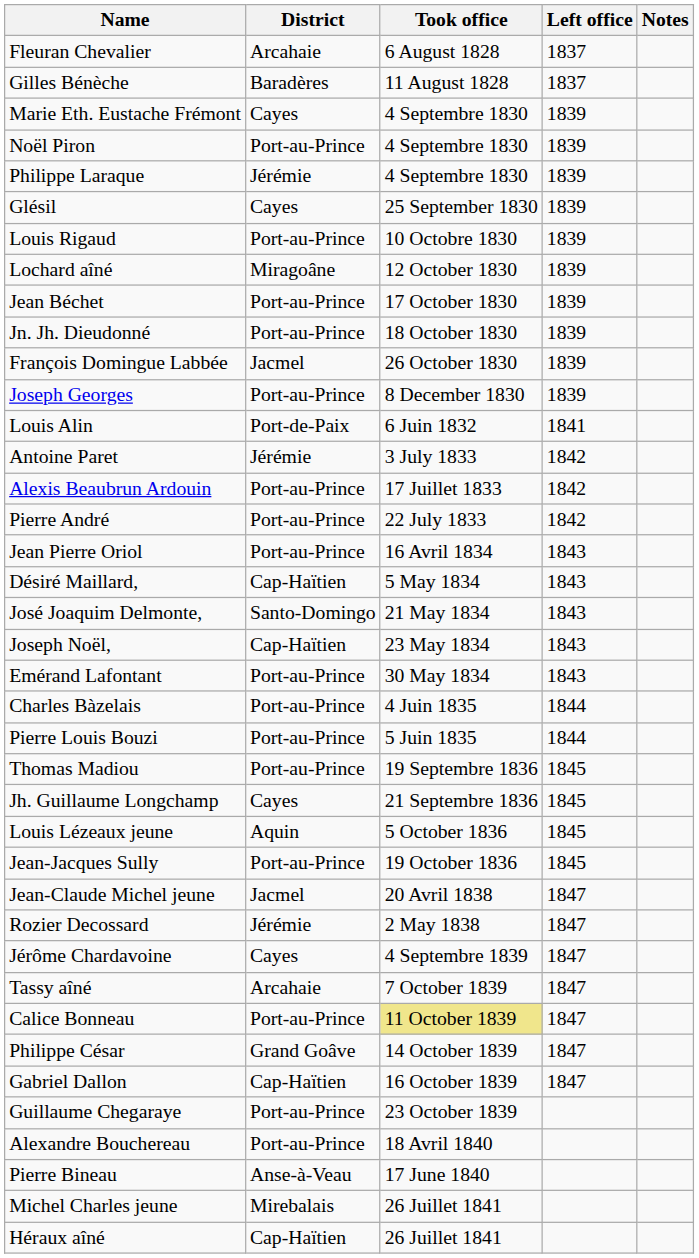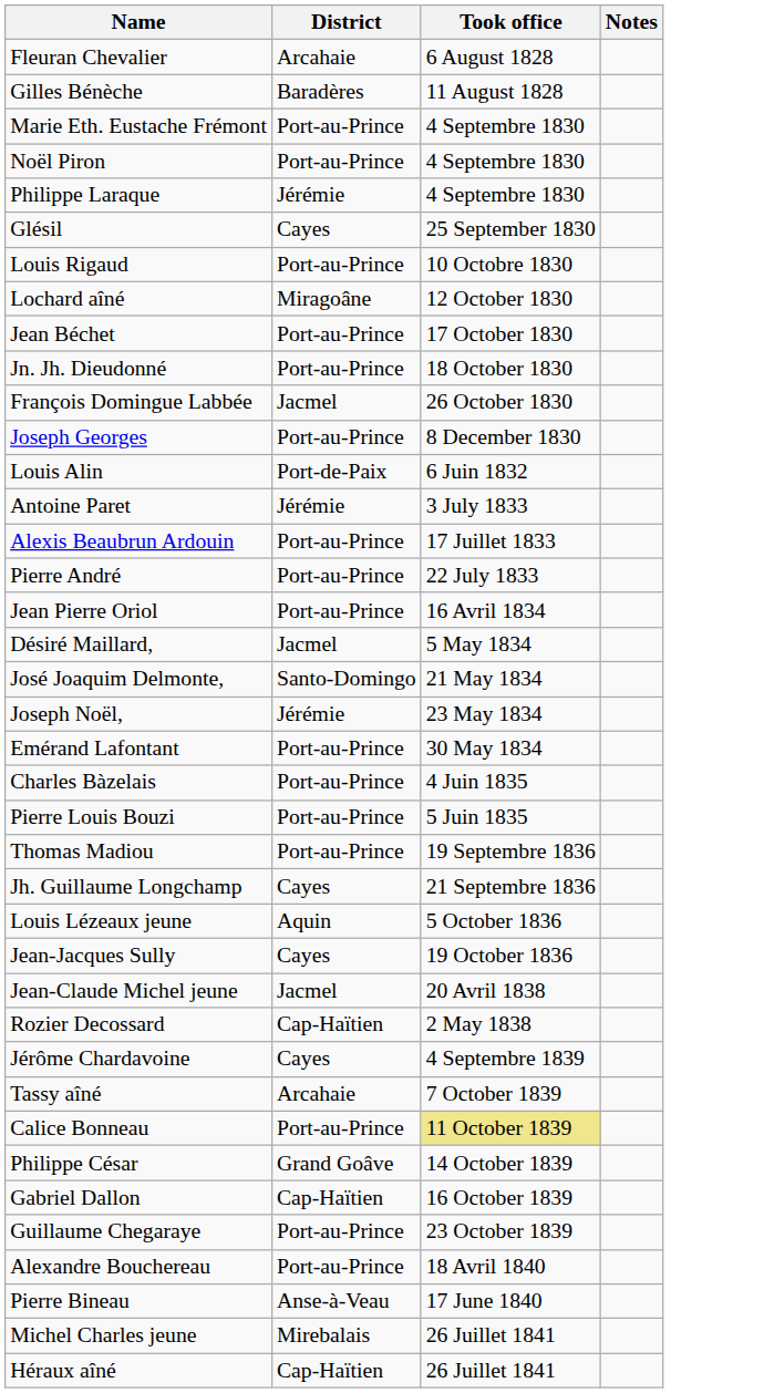 <table class="wikitable">
 <tr>
 <th>Name</th>
 <th>District</th>
 <th>Took office</th>
-<th>Left office</th>
 <th>Notes</th>
 </tr>
 <tr>
 <td>Fleuran Chevalier</td>
 <td>Arcahaie</td>
 <td>6 August 1828</td>
-<td>1837</td>
 <td></td>
 </tr>
 <tr>
 <td>Gilles Bénèche</td>
 <td>Baradères</td>
 <td>11 August 1828</td>
-<td>1837</td>
 <td></td>
 </tr>
 <tr>
 <td>Marie Eth. Eustache Frémont</td>
-<td>Cayes</td>
+<td>Port-au-Prince</td>
 <td>4 Septembre 1830</td>
-<td>1839</td>
 <td></td>
 </tr>
 <tr>
 <td>Noël Piron</td>
 <td>Port-au-Prince</td>
 <td>4 Septembre 1830</td>
-<td>1839</td>
 <td></td>
 </tr>
 <tr>
 <td>Philippe Laraque</td>
 <td>Jérémie</td>
 <td>4 Septembre 1830</td>
-<td>1839</td>
 <td></td>
 </tr>
 <tr>
 <td>Glésil</td>
 <td>Cayes</td>
 <td>25 September 1830</td>
-<td>1839</td>
 <td></td>
 </tr>
 <tr>
 <td>Louis Rigaud</td>
 <td>Port-au-Prince</td>
 <td>10 Octobre 1830</td>
-<td>1839</td>
 <td></td>
 </tr>
 <tr>
 <td>Lochard aîné</td>
 <td>Miragoâne</td>
 <td>12 October 1830</td>
-<td>1839</td>
 <td></td>
 </tr>
 <tr>
 <td>Jean Béchet</td>
 <td>Port-au-Prince</td>
 <td>17 October 1830</td>
-<td>1839</td>
 <td></td>
 </tr>
 <tr>
 <td>Jn. Jh. Dieudonné</td>
 <td>Port-au-Prince</td>
 <td>18 October 1830</td>
-<td>1839</td>
 <td></td>
 </tr>
 <tr>
 <td>François Domingue Labbée</td>
 <td>Jacmel</td>
 <td>26 October 1830</td>
-<td>1839</td>
 <td></td>
 </tr>
 <tr>
 <td><a href='#'>Joseph Georges</a></td>
 <td>Port-au-Prince</td>
 <td>8 December 1830</td>
-<td>1839</td>
 <td></td>
 </tr>
 <tr>
 <td>Louis Alin</td>
 <td>Port-de-Paix</td>
 <td>6 Juin 1832</td>
-<td>1841</td>
 <td></td>
 </tr>
 <tr>
 <td>Antoine Paret</td>
 <td>Jérémie</td>
 <td>3 July 1833</td>
-<td>1842</td>
 <td></td>
 </tr>
 <tr>
 <td><a href='#'>Alexis Beaubrun Ardouin</a></td>
 <td>Port-au-Prince</td>
 <td>17 Juillet 1833</td>
-<td>1842</td>
 <td></td>
 </tr>
 <tr>
 <td>Pierre André</td>
 <td>Port-au-Prince</td>
 <td>22 July 1833</td>
-<td>1842</td>
 <td></td>
 </tr>
 <tr>
 <td>Jean Pierre Oriol</td>
 <td>Port-au-Prince</td>
 <td>16 Avril 1834</td>
-<td>1843</td>
 <td></td>
 </tr>
 <tr>
 <td>Désiré Maillard,</td>
-<td>Cap-Haïtien</td>
+<td>Jacmel</td>
 <td>5 May 1834</td>
-<td>1843</td>
 <td></td>
 </tr>
 <tr>
 <td>José Joaquim Delmonte,</td>
 <td>Santo-Domingo</td>
 <td>21 May 1834</td>
-<td>1843</td>
 <td></td>
 </tr>
 <tr>
 <td>Joseph Noël,</td>
-<td>Cap-Haïtien</td>
+<td>Jérémie</td>
 <td>23 May 1834</td>
-<td>1843</td>
 <td></td>
 </tr>
 <tr>
 <td>Emérand Lafontant</td>
 <td>Port-au-Prince</td>
 <td>30 May 1834</td>
-<td>1843</td>
 <td></td>
 </tr>
 <tr>
 <td>Charles Bàzelais</td>
 <td>Port-au-Prince</td>
 <td>4 Juin 1835</td>
-<td>1844</td>
 <td></td>
 </tr>
 <tr>
 <td>Pierre Louis Bouzi</td>
 <td>Port-au-Prince</td>
 <td>5 Juin 1835</td>
-<td>1844</td>
 <td></td>
 </tr>
 <tr>
 <td>Thomas Madiou</td>
 <td>Port-au-Prince</td>
 <td>19 Septembre 1836</td>
-<td>1845</td>
 <td></td>
 </tr>
 <tr>
 <td>Jh. Guillaume Longchamp</td>
 <td>Cayes</td>
 <td>21 Septembre 1836</td>
-<td>1845</td>
 <td></td>
 </tr>
 <tr>
 <td>Louis Lézeaux jeune</td>
 <td>Aquin</td>
 <td>5 October 1836</td>
-<td>1845</td>
 <td></td>
 </tr>
 <tr>
 <td>Jean-Jacques Sully</td>
-<td>Port-au-Prince</td>
+<td>Cayes</td>
 <td>19 October 1836</td>
-<td>1845</td>
 <td></td>
 </tr>
 <tr>
 <td>Jean-Claude Michel jeune</td>
 <td>Jacmel</td>
 <td>20 Avril 1838</td>
-<td>1847</td>
 <td></td>
 </tr>
 <tr>
 <td>Rozier Decossard</td>
-<td>Jérémie</td>
+<td>Cap-Haïtien</td>
 <td>2 May 1838</td>
-<td>1847</td>
 <td></td>
 </tr>
 <tr>
 <td>Jérôme Chardavoine</td>
 <td>Cayes</td>
 <td>4 Septembre 1839</td>
-<td>1847</td>
 <td></td>
 </tr>
 <tr>
 <td>Tassy aîné</td>
 <td>Arcahaie</td>
 <td>7 October 1839</td>
-<td>1847</td>
 <td></td>
 </tr>
 <tr>
 <td>Calice Bonneau</td>
 <td>Port-au-Prince</td>
 <td style="background: khaki;">11 October 1839</td>
-<td>1847</td>
 <td></td>
 </tr>
 <tr>
 <td>Philippe César</td>
 <td>Grand Goâve</td>
 <td>14 October 1839</td>
-<td>1847</td>
 <td></td>
 </tr>
 <tr>
 <td>Gabriel Dallon</td>
 <td>Cap-Haïtien</td>
 <td>16 October 1839</td>
-<td>1847</td>
 <td></td>
 </tr>
 <tr>
 <td>Guillaume Chegaraye</td>
 <td>Port-au-Prince</td>
 <td>23 October 1839</td>
 <td></td>
-<td></td>
 </tr>
 <tr>
 <td>Alexandre Bouchereau</td>
 <td>Port-au-Prince</td>
 <td>18 Avril 1840</td>
-<td></td>
 <td></td>
 </tr>
 <tr>
 <td>Pierre Bineau</td>
 <td>Anse-à-Veau</td>
 <td>17 June 1840</td>
 <td></td>
-<td></td>
 </tr>
 <tr>
 <td>Michel Charles jeune</td>
 <td>Mirebalais</td>
 <td>26 Juillet 1841</td>
-<td></td>
 <td></td>
 </tr>
 <tr>
 <td>Héraux aîné</td>
 <td>Cap-Haïtien</td>
 <td>26 Juillet 1841</td>
 <td></td>
-<td></td>
 </tr>
 </table>
